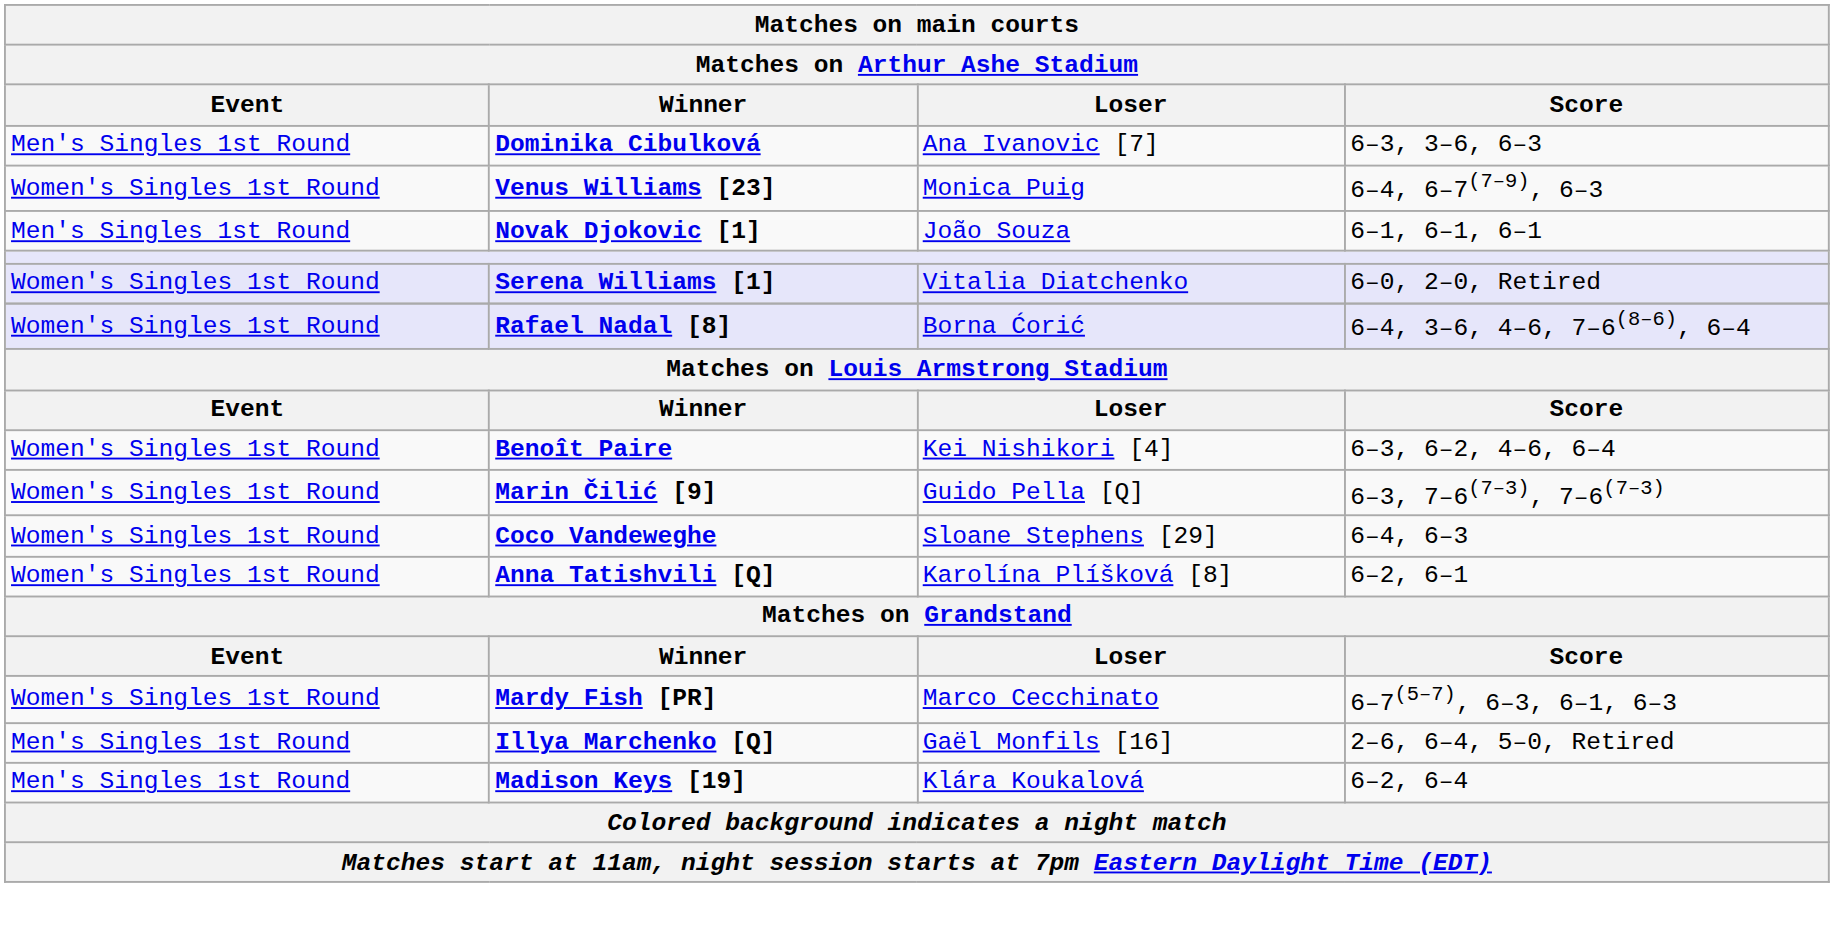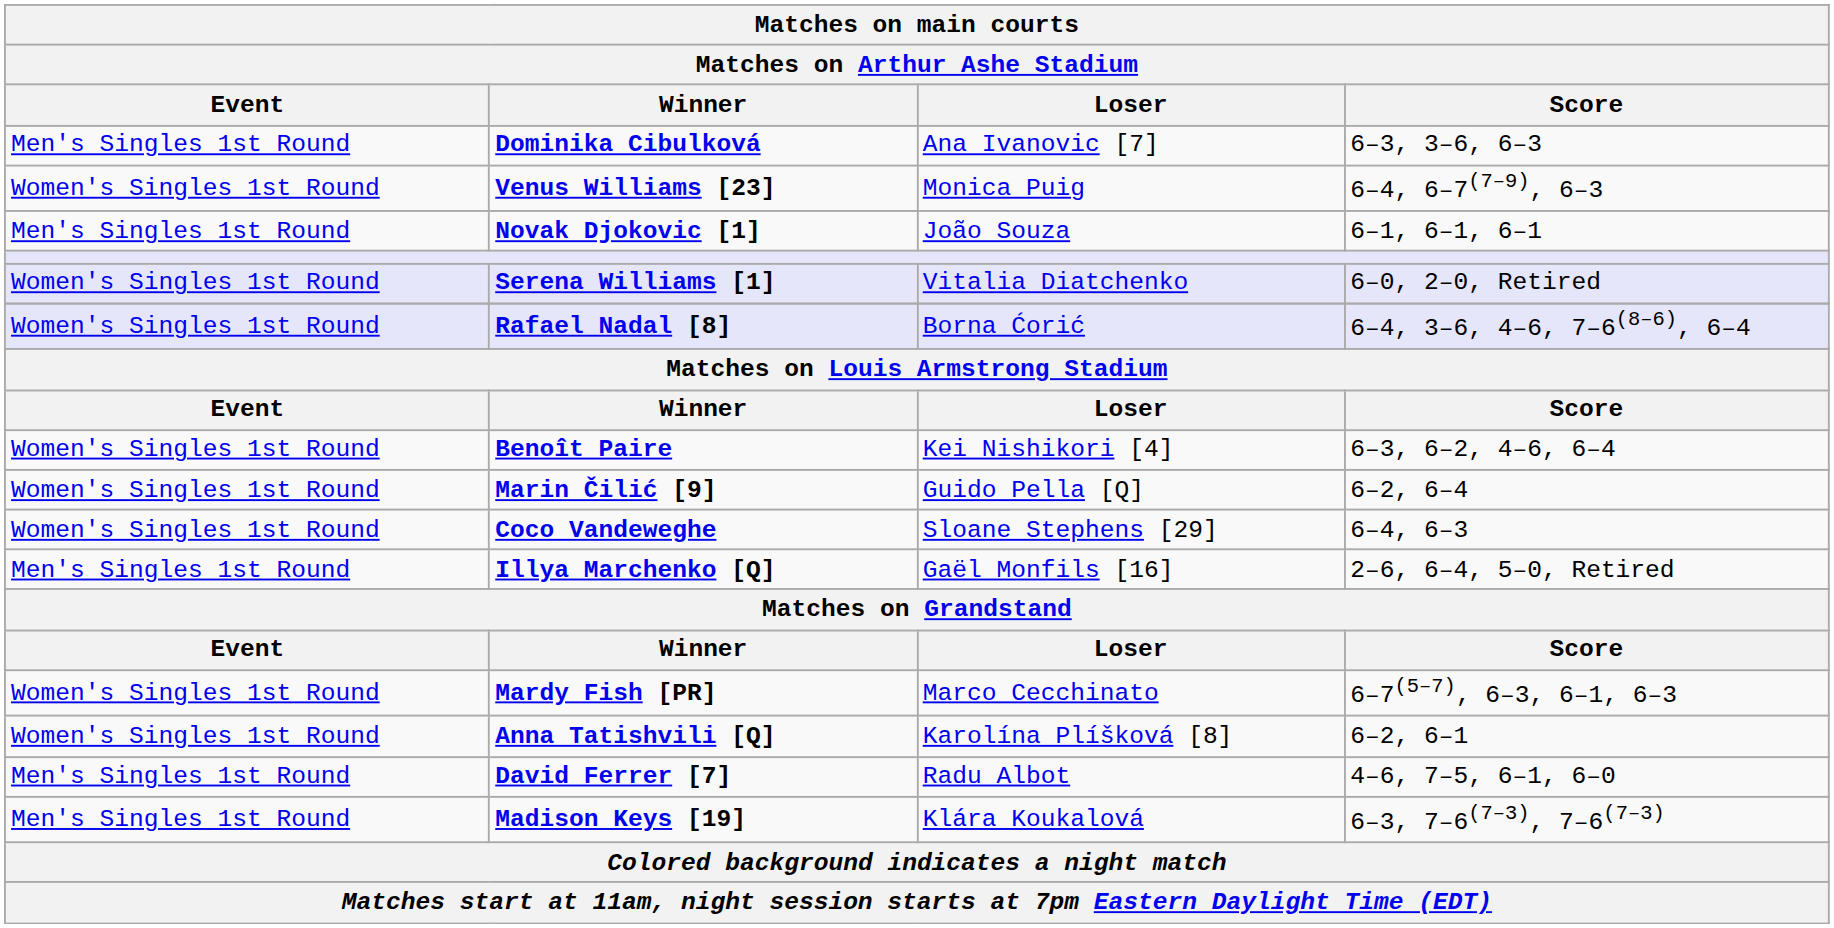 <table class="wikitable" style="margin:auto;">
 <tr>
 <th colspan="4" style="white-space:nowrap;">Matches on main courts</th>
 </tr>
 <tr>
 <th colspan="4"><strong>Matches on <a href='#'>Arthur Ashe Stadium</a></strong></th>
 </tr>
 <tr>
 <th width=250>Event</th>
 <th width=220>Winner</th>
 <th width=220>Loser</th>
 <th width=250>Score</th>
 </tr>
 <tr>
 <td><a href='#'>Men's Singles 1st Round</a></td>
 <td> <strong><a href='#'>Dominika Cibulková</a></strong></td>
 <td> <a href='#'>Ana Ivanovic</a> [7]</td>
 <td>6–3, 3–6, 6–3</td>
 </tr>
 <tr>
 <td><a href='#'>Women's Singles 1st Round</a></td>
 <td><strong> <a href='#'>Venus Williams</a> [23]</strong></td>
 <td> <a href='#'>Monica Puig</a></td>
 <td>6–4, 6–7<sup>(7–9)</sup>, 6–3</td>
 </tr>
 <tr>
 <td><a href='#'>Men's Singles 1st Round</a></td>
 <td><strong> <a href='#'>Novak Djokovic</a> [1]</strong></td>
 <td> <a href='#'>João Souza</a></td>
 <td>6–1, 6–1, 6–1</td>
 </tr>
 <tr bgcolor=lavender>
 <td colspan=4></td>
 </tr>
 <tr bgcolor=lavender>
 <td><a href='#'>Women's Singles 1st Round</a></td>
 <td><strong> <a href='#'>Serena Williams</a> [1]</strong></td>
 <td> <a href='#'>Vitalia Diatchenko</a></td>
 <td>6–0, 2–0, Retired</td>
 </tr>
 <tr>
 </tr>
 <tr bgcolor=lavender>
 <td><a href='#'>Women's Singles 1st Round</a></td>
 <td><strong> <a href='#'>Rafael Nadal</a> [8]</strong></td>
 <td> <a href='#'>Borna Ćorić</a></td>
 <td>6–4, 3–6, 4–6, 7–6<sup>(8–6)</sup>, 6–4</td>
 </tr>
 <tr>
 <th colspan="4"><strong>Matches on <a href='#'>Louis Armstrong Stadium</a></strong></th>
 </tr>
 <tr>
 <th width=250>Event</th>
 <th width=220>Winner</th>
 <th width=220>Loser</th>
 <th width=250>Score</th>
 </tr>
 <tr>
 <td><a href='#'>Women's Singles 1st Round</a></td>
 <td><strong> <a href='#'>Benoît Paire</a></strong></td>
 <td> <a href='#'>Kei Nishikori</a> [4]</td>
 <td>6–3, 6–2, 4–6, 6–4</td>
 </tr>
 <tr>
 <td><a href='#'>Women's Singles 1st Round</a></td>
 <td><strong> <a href='#'>Marin Čilić</a> [9]</strong></td>
 <td> <a href='#'>Guido Pella</a> [Q]</td>
-<td>6–3, 7–6<sup>(7–3)</sup>, 7–6<sup>(7–3)</sup></td>
+<td>6–2, 6–4</td>
 </tr>
 <tr>
 <td><a href='#'>Women's Singles 1st Round</a></td>
 <td><strong> <a href='#'>Coco Vandeweghe</a></strong></td>
 <td> <a href='#'>Sloane Stephens</a> [29]</td>
 <td>6–4, 6–3</td>
 </tr>
 <tr>
-<td><a href='#'>Women's Singles 1st Round</a></td>
-<td><strong> <a href='#'>Anna Tatishvili</a> [Q]</strong></td>
-<td> <a href='#'>Karolína Plíšková</a> [8]</td>
-<td>6–2, 6–1</td>
+<td><a href='#'>Men's Singles 1st Round</a></td>
+<td><strong> <a href='#'>Illya Marchenko</a> [Q]</strong></td>
+<td> <a href='#'>Gaël Monfils</a> [16]</td>
+<td>2–6, 6–4, 5–0, Retired</td>
 </tr>
 <tr>
 <th colspan="4"><strong>Matches on <a href='#'>Grandstand</a></strong></th>
 </tr>
 <tr>
 <th width=250>Event</th>
 <th width=220>Winner</th>
 <th width=220>Loser</th>
 <th width=250>Score</th>
 </tr>
 <tr>
 <td><a href='#'>Women's Singles 1st Round</a></td>
 <td><strong> <a href='#'>Mardy Fish</a> [PR]</strong></td>
 <td> <a href='#'>Marco Cecchinato</a></td>
 <td>6–7<sup>(5–7)</sup>, 6–3, 6–1, 6–3</td>
 </tr>
 <tr>
+<td><a href='#'>Women's Singles 1st Round</a></td>
+<td><strong> <a href='#'>Anna Tatishvili</a> [Q]</strong></td>
+<td> <a href='#'>Karolína Plíšková</a> [8]</td>
+<td>6–2, 6–1</td>
+</tr>
+<tr>
 <td><a href='#'>Men's Singles 1st Round</a></td>
-<td><strong> <a href='#'>Illya Marchenko</a> [Q]</strong></td>
-<td> <a href='#'>Gaël Monfils</a> [16]</td>
-<td>2–6, 6–4, 5–0, Retired</td>
+<td><strong> <a href='#'>David Ferrer</a> [7]</strong></td>
+<td> <a href='#'>Radu Albot</a></td>
+<td>4–6, 7–5, 6–1, 6–0</td>
 </tr>
 <tr>
 <td><a href='#'>Men's Singles 1st Round</a></td>
 <td><strong> <a href='#'>Madison Keys</a> [19]</strong></td>
 <td> <a href='#'>Klára Koukalová</a></td>
-<td>6–2, 6–4</td>
+<td>6–3, 7–6<sup>(7–3)</sup>, 7–6<sup>(7–3)</sup></td>
 </tr>
 <tr>
 <th colspan=4><em>Colored background indicates a night match</em></th>
 </tr>
 <tr>
 <th colspan=4><em>Matches start at 11am, night session starts at 7pm <a href='#'>Eastern Daylight Time (EDT)</a></em></th>
 </tr>
 </table>
